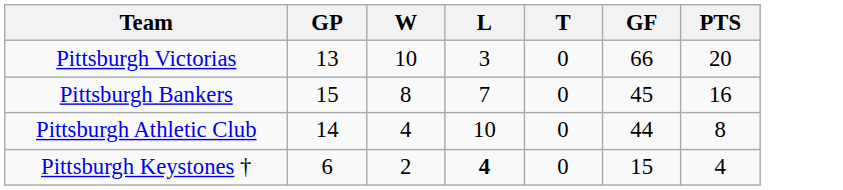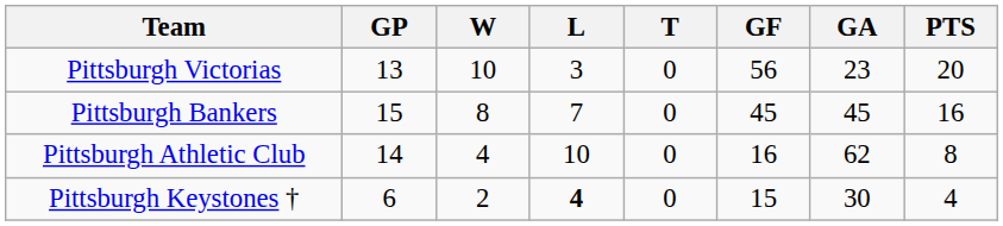 <table class="wikitable" style="text-align:center;">
 <tr>
 <th style="width:12em">Team</th>
 <th style="width:3em">GP</th>
 <th style="width:3em">W</th>
 <th style="width:3em">L</th>
 <th style="width:3em">T</th>
 <th style="width:3em">GF</th>
+<th style="width:3em">GA</th>
 <th style="width:3em">PTS</th>
 </tr>
 <tr>
 <td><a href='#'>Pittsburgh Victorias</a></td>
 <td>13</td>
 <td>10</td>
 <td>3</td>
 <td>0</td>
-<td>66</td>
+<td>56</td>
+<td>23</td>
 <td>20</td>
 </tr>
 <tr>
 <td><a href='#'>Pittsburgh Bankers</a></td>
 <td>15</td>
 <td>8</td>
 <td>7</td>
 <td>0</td>
 <td>45</td>
+<td>45</td>
 <td>16</td>
 </tr>
 <tr>
 <td><a href='#'>Pittsburgh Athletic Club</a></td>
 <td>14</td>
 <td>4</td>
 <td>10</td>
 <td>0</td>
-<td>44</td>
+<td>16</td>
+<td>62</td>
 <td>8</td>
 </tr>
 <tr>
 <td><a href='#'>Pittsburgh Keystones</a> †</td>
 <td>6</td>
 <td>2</td>
 <td><strong>4</strong></td>
 <td>0</td>
 <td>15</td>
+<td>30</td>
 <td>4</td>
 </tr>
 </table>
